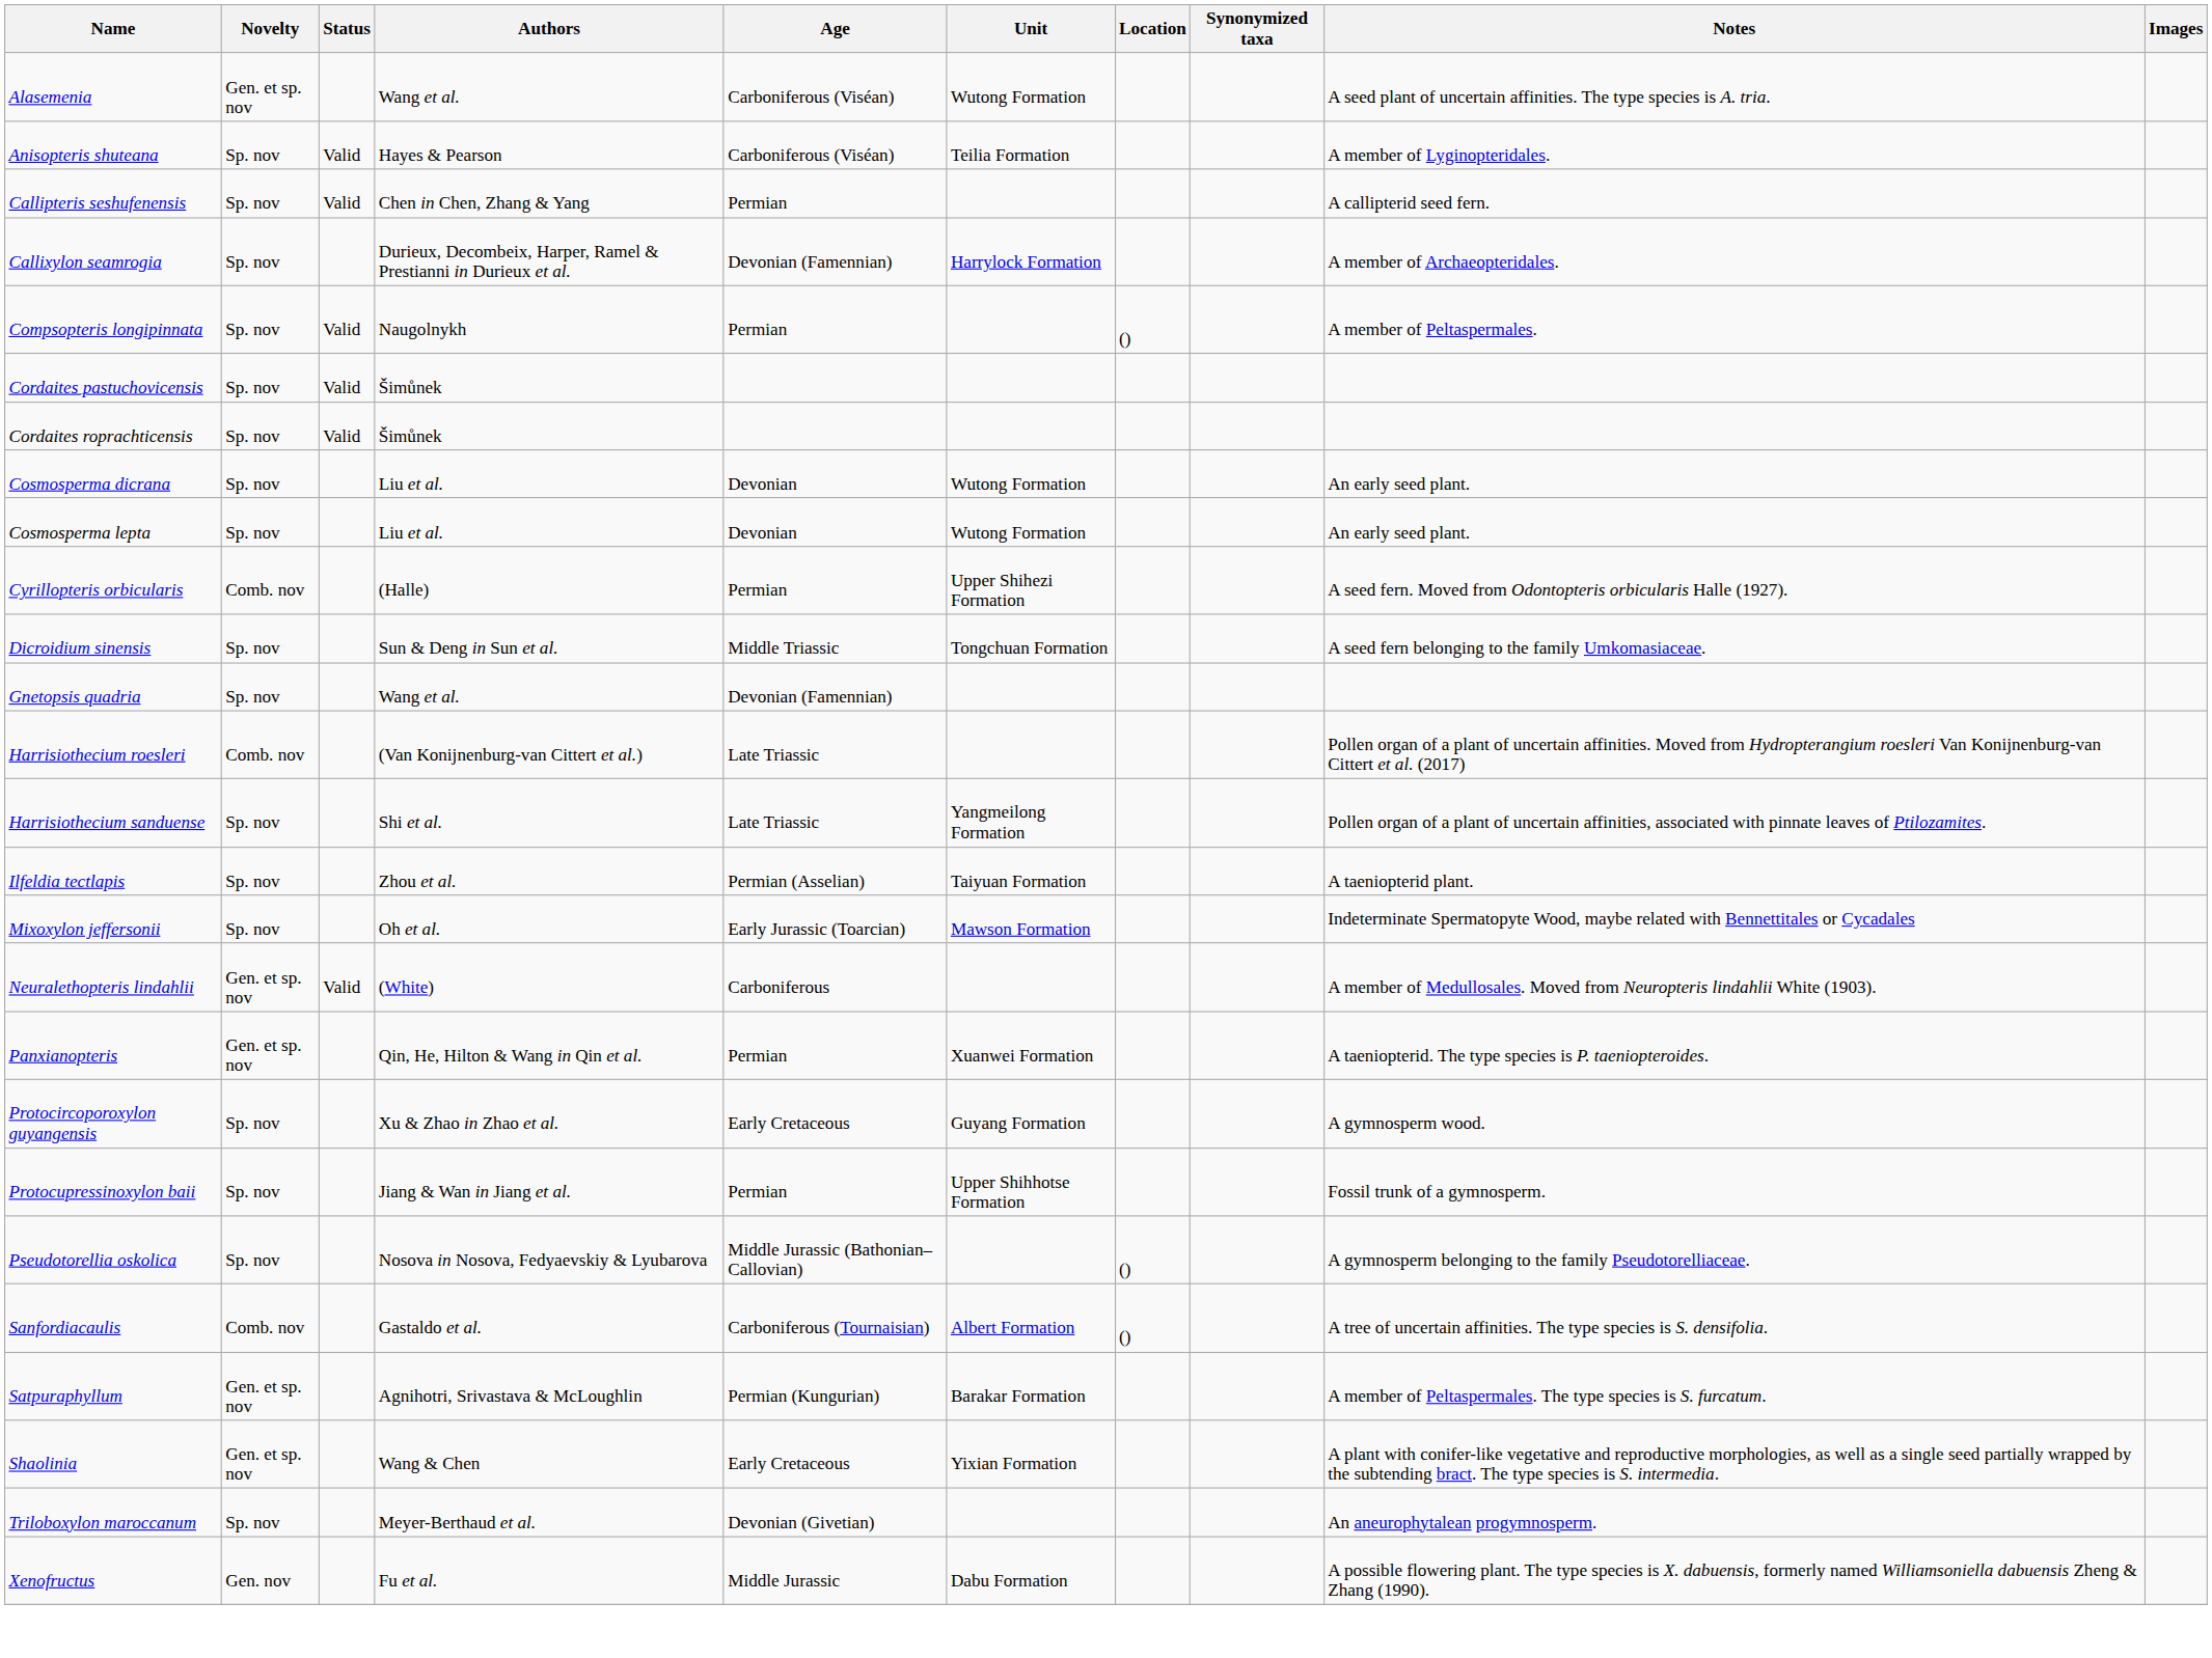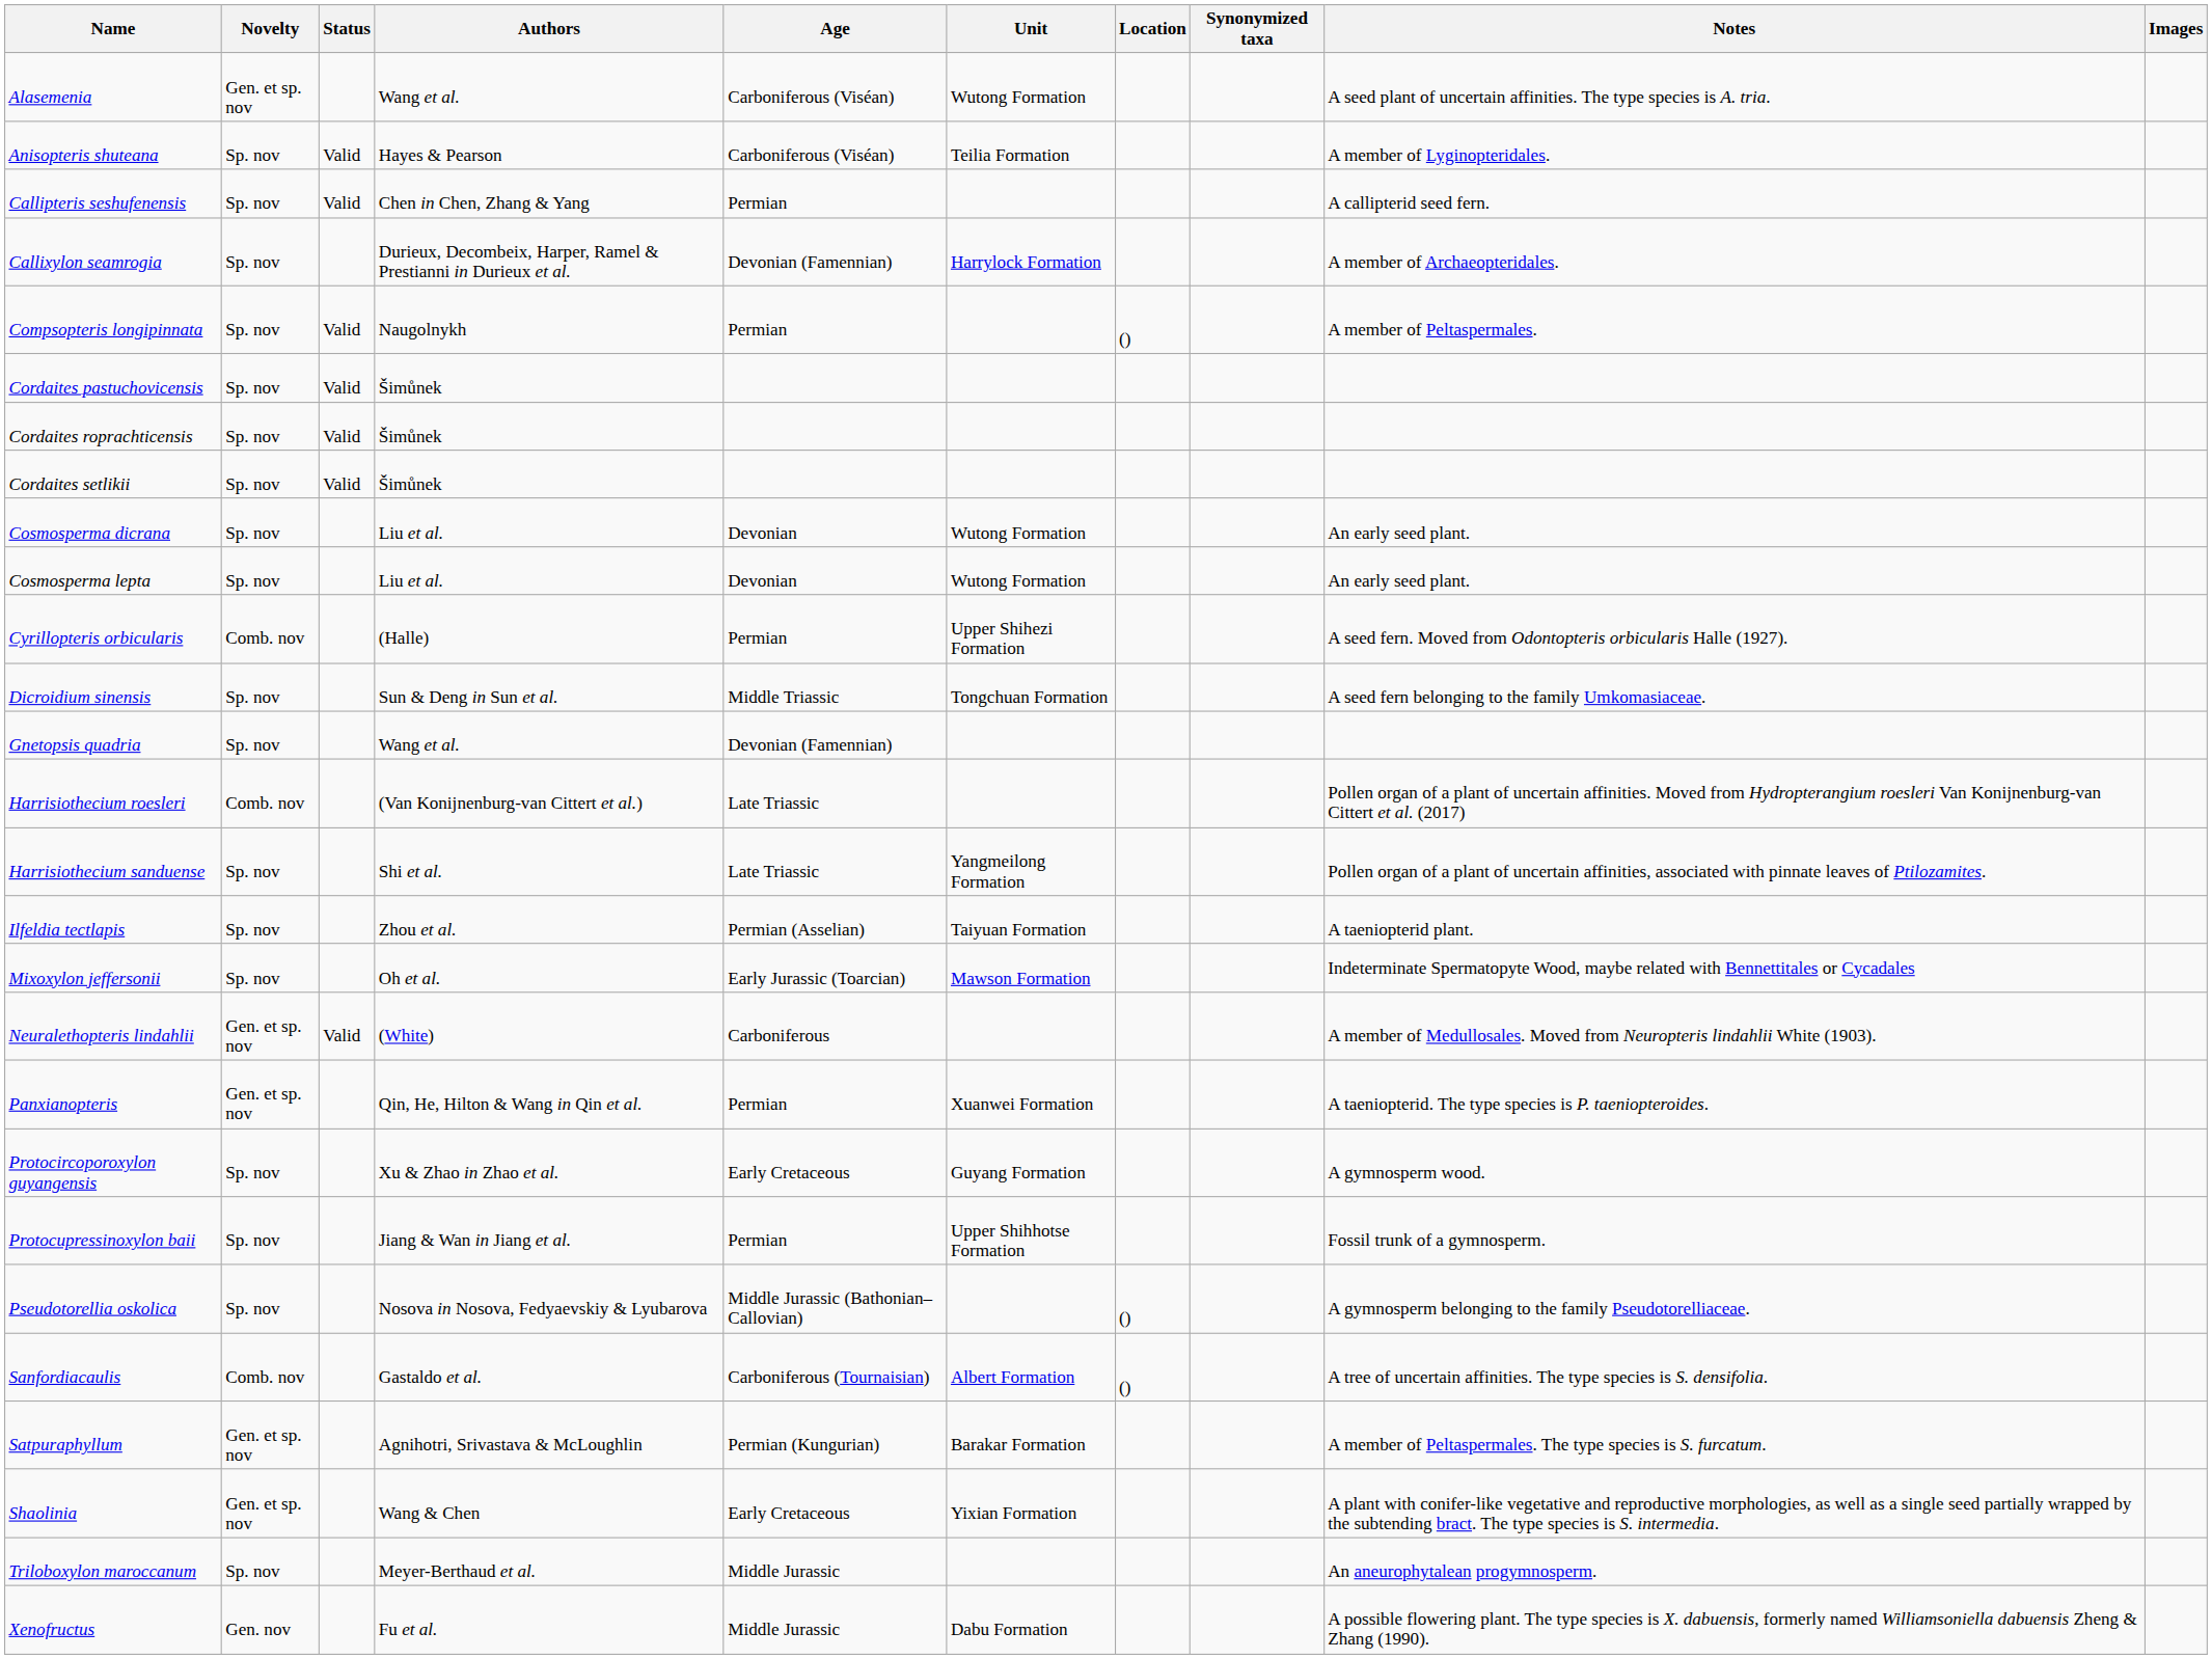 <table class="wikitable sortable" align="center" width="100%">
 <tr>
 <th>Name</th>
 <th>Novelty</th>
 <th>Status</th>
 <th>Authors</th>
 <th>Age</th>
 <th>Unit</th>
 <th>Location</th>
 <th>Synonymized taxa</th>
 <th>Notes</th>
 <th>Images</th>
 </tr>
 <tr>
 <td><br><em><a href='#'>Alasemenia</a></em></td>
 <td><br>Gen. et sp. nov</td>
 <td></td>
 <td><br>Wang <em>et al.</em></td>
 <td><br>Carboniferous (Viséan)</td>
 <td><br>Wutong Formation</td>
 <td><br></td>
 <td></td>
 <td><br>A seed plant of uncertain affinities. The type species is <em>A. tria</em>.</td>
 <td></td>
 </tr>
 <tr>
 <td><br><em><a href='#'>Anisopteris shuteana</a></em></td>
 <td><br>Sp. nov</td>
 <td><br>Valid</td>
 <td><br>Hayes & Pearson</td>
 <td><br>Carboniferous (Viséan)</td>
 <td><br>Teilia Formation</td>
 <td><br></td>
 <td></td>
 <td><br>A member of <a href='#'>Lyginopteridales</a>.</td>
 <td></td>
 </tr>
 <tr>
 <td><br><em><a href='#'>Callipteris seshufenensis</a></em></td>
 <td><br>Sp. nov</td>
 <td><br>Valid</td>
 <td><br>Chen <em>in</em> Chen, Zhang & Yang</td>
 <td><br>Permian</td>
 <td></td>
 <td><br></td>
 <td></td>
 <td><br>A callipterid seed fern.</td>
 <td></td>
 </tr>
 <tr>
 <td><br><em><a href='#'>Callixylon seamrogia</a></em></td>
 <td><br>Sp. nov</td>
 <td></td>
 <td><br>Durieux, Decombeix, Harper, Ramel & Prestianni <em>in</em> Durieux <em>et al.</em></td>
 <td><br>Devonian (Famennian)</td>
 <td><br><a href='#'>Harrylock Formation</a></td>
 <td><br></td>
 <td></td>
 <td><br>A member of <a href='#'>Archaeopteridales</a>.</td>
 <td></td>
 </tr>
 <tr>
 <td><br><em><a href='#'>Compsopteris longipinnata</a></em></td>
 <td><br>Sp. nov</td>
 <td><br>Valid</td>
 <td><br>Naugolnykh</td>
 <td><br>Permian</td>
 <td></td>
 <td><br><br>()</td>
 <td></td>
 <td><br>A member of <a href='#'>Peltaspermales</a>.</td>
 <td></td>
 </tr>
 <tr>
 <td><br><em><a href='#'>Cordaites pastuchovicensis</a></em></td>
 <td><br>Sp. nov</td>
 <td><br>Valid</td>
 <td><br>Šimůnek</td>
 <td></td>
 <td></td>
 <td><br></td>
 <td></td>
 <td></td>
 <td></td>
 </tr>
 <tr>
 <td><br><em>Cordaites roprachticensis</em></td>
+<td><br>Sp. nov</td>
+<td><br>Valid</td>
+<td><br>Šimůnek</td>
+<td></td>
+<td></td>
+<td><br></td>
+<td></td>
+<td></td>
+<td></td>
+</tr>
+<tr>
+<td><br><em>Cordaites setlikii</em></td>
 <td><br>Sp. nov</td>
 <td><br>Valid</td>
 <td><br>Šimůnek</td>
 <td></td>
 <td></td>
 <td><br></td>
 <td></td>
 <td></td>
 <td></td>
 </tr>
 <tr>
 <td><br><em><a href='#'>Cosmosperma dicrana</a></em></td>
 <td><br>Sp. nov</td>
 <td></td>
 <td><br>Liu <em>et al.</em></td>
 <td><br>Devonian</td>
 <td><br>Wutong Formation</td>
 <td><br></td>
 <td></td>
 <td><br>An early seed plant.</td>
 <td></td>
 </tr>
 <tr>
 <td><br><em>Cosmosperma lepta</em></td>
 <td><br>Sp. nov</td>
 <td></td>
 <td><br>Liu <em>et al.</em></td>
 <td><br>Devonian</td>
 <td><br>Wutong Formation</td>
 <td><br></td>
 <td></td>
 <td><br>An early seed plant.</td>
 <td></td>
 </tr>
 <tr>
 <td><br><em><a href='#'>Cyrillopteris orbicularis</a></em></td>
 <td><br>Comb. nov</td>
 <td></td>
 <td><br>(Halle)</td>
 <td><br>Permian</td>
 <td><br>Upper Shihezi Formation</td>
 <td><br></td>
 <td></td>
 <td><br>A seed fern. Moved from <em>Odontopteris orbicularis</em> Halle (1927).</td>
 <td></td>
 </tr>
 <tr>
 <td><br><em><a href='#'>Dicroidium sinensis</a></em></td>
 <td><br>Sp. nov</td>
 <td></td>
 <td><br>Sun & Deng <em>in</em> Sun <em>et al.</em></td>
 <td><br>Middle Triassic</td>
 <td><br>Tongchuan Formation</td>
 <td><br></td>
 <td></td>
 <td><br>A seed fern belonging to the family <a href='#'>Umkomasiaceae</a>.</td>
 <td></td>
 </tr>
 <tr>
 <td><br><em><a href='#'>Gnetopsis quadria</a></em></td>
 <td><br>Sp. nov</td>
 <td></td>
 <td><br>Wang <em>et al.</em></td>
 <td><br>Devonian (Famennian)</td>
 <td></td>
 <td><br></td>
 <td></td>
 <td></td>
 <td></td>
 </tr>
 <tr>
 <td><br><em><a href='#'>Harrisiothecium roesleri</a></em></td>
 <td><br>Comb. nov</td>
 <td></td>
 <td><br>(Van Konijnenburg-van Cittert <em>et al.</em>)</td>
 <td><br>Late Triassic</td>
 <td></td>
 <td><br></td>
 <td></td>
 <td><br>Pollen organ of a plant of uncertain affinities. Moved from <em>Hydropterangium roesleri</em> Van Konijnenburg-van Cittert <em>et al.</em> (2017)</td>
 <td></td>
 </tr>
 <tr>
 <td><br><em><a href='#'>Harrisiothecium sanduense</a></em></td>
 <td><br>Sp. nov</td>
 <td></td>
 <td><br>Shi <em>et al.</em></td>
 <td><br>Late Triassic</td>
 <td><br>Yangmeilong Formation</td>
 <td><br></td>
 <td></td>
 <td><br>Pollen organ of a plant of uncertain affinities, associated with pinnate leaves of <em><a href='#'>Ptilozamites</a></em>.</td>
 <td></td>
 </tr>
 <tr>
 <td><br><em><a href='#'>Ilfeldia tectlapis</a></em></td>
 <td><br>Sp. nov</td>
 <td></td>
 <td><br>Zhou <em>et al.</em></td>
 <td><br>Permian (Asselian)</td>
 <td><br>Taiyuan Formation</td>
 <td><br></td>
 <td></td>
 <td><br>A taeniopterid plant.</td>
 <td></td>
 </tr>
 <tr>
 <td><br><em><a href='#'>Mixoxylon jeffersonii</a></em></td>
 <td><br>Sp. nov</td>
 <td></td>
 <td><br>Oh <em>et al.</em></td>
 <td><br>Early Jurassic (Toarcian)</td>
 <td><br><a href='#'>Mawson Formation</a></td>
 <td><br></td>
 <td></td>
 <td>Indeterminate Spermatopyte Wood, maybe related with <a href='#'>Bennettitales</a> or <a href='#'>Cycadales</a></td>
 <td></td>
 </tr>
 <tr>
 <td><br><em><a href='#'>Neuralethopteris lindahlii</a></em></td>
 <td><br>Gen. et sp. nov</td>
 <td><br>Valid</td>
 <td><br>(<a href='#'>White</a>)</td>
 <td><br>Carboniferous</td>
 <td></td>
 <td><br></td>
 <td></td>
 <td><br>A member of <a href='#'>Medullosales</a>. Moved from <em>Neuropteris lindahlii</em> White (1903).</td>
 <td></td>
 </tr>
 <tr>
 <td><br><em><a href='#'>Panxianopteris</a></em></td>
 <td><br>Gen. et sp. nov</td>
 <td></td>
 <td><br>Qin, He, Hilton & Wang <em>in</em> Qin <em>et al.</em></td>
 <td><br>Permian</td>
 <td><br>Xuanwei Formation</td>
 <td><br></td>
 <td></td>
 <td><br>A taeniopterid. The type species is <em>P. taeniopteroides</em>.</td>
 <td></td>
 </tr>
 <tr>
 <td><br><em><a href='#'>Protocircoporoxylon guyangensis</a></em></td>
 <td><br>Sp. nov</td>
 <td></td>
 <td><br>Xu & Zhao <em>in</em> Zhao <em>et al.</em></td>
 <td><br>Early Cretaceous</td>
 <td><br>Guyang Formation</td>
 <td><br></td>
 <td></td>
 <td><br>A gymnosperm wood.</td>
 <td></td>
 </tr>
 <tr>
 <td><br><em><a href='#'>Protocupressinoxylon baii</a></em></td>
 <td><br>Sp. nov</td>
 <td></td>
 <td><br>Jiang & Wan <em>in</em> Jiang <em>et al.</em></td>
 <td><br>Permian</td>
 <td><br>Upper Shihhotse Formation</td>
 <td><br></td>
 <td></td>
 <td><br>Fossil trunk of a gymnosperm.</td>
 <td></td>
 </tr>
 <tr>
 <td><br><em><a href='#'>Pseudotorellia oskolica</a></em></td>
 <td><br>Sp. nov</td>
 <td></td>
 <td><br>Nosova <em>in</em> Nosova, Fedyaevskiy & Lyubarova</td>
 <td><br>Middle Jurassic (Bathonian–Callovian)</td>
 <td></td>
 <td><br><br>()</td>
 <td></td>
 <td><br>A gymnosperm belonging to the family <a href='#'>Pseudotorelliaceae</a>.</td>
 <td></td>
 </tr>
 <tr>
 <td><br><em><a href='#'>Sanfordiacaulis</a></em></td>
 <td><br>Comb. nov</td>
 <td></td>
 <td><br>Gastaldo <em>et al.</em></td>
 <td><br>Carboniferous (<a href='#'>Tournaisian</a>)</td>
 <td><br><a href='#'>Albert Formation</a></td>
 <td><br><br>()</td>
 <td></td>
 <td><br>A tree of uncertain affinities. The type species is <em>S. densifolia</em>.</td>
 <td></td>
 </tr>
 <tr>
 <td><br><em><a href='#'>Satpuraphyllum</a></em></td>
 <td><br>Gen. et sp. nov</td>
 <td></td>
 <td><br>Agnihotri, Srivastava & McLoughlin</td>
 <td><br>Permian (Kungurian)</td>
 <td><br>Barakar Formation</td>
 <td><br></td>
 <td></td>
 <td><br>A member of <a href='#'>Peltaspermales</a>. The type species is <em>S. furcatum</em>.</td>
 <td></td>
 </tr>
 <tr>
 <td><br><em><a href='#'>Shaolinia</a></em></td>
 <td><br>Gen. et sp. nov</td>
 <td></td>
 <td><br>Wang & Chen</td>
 <td><br>Early Cretaceous</td>
 <td><br>Yixian Formation</td>
 <td><br></td>
 <td></td>
 <td><br>A plant with conifer-like vegetative and reproductive morphologies, as well as a single seed partially wrapped by the subtending <a href='#'>bract</a>. The type species is <em>S. intermedia</em>.</td>
 <td></td>
 </tr>
 <tr>
 <td><br><em><a href='#'>Triloboxylon maroccanum</a></em></td>
 <td><br>Sp. nov</td>
 <td></td>
 <td><br>Meyer-Berthaud <em>et al.</em></td>
-<td><br>Devonian (Givetian)</td>
+<td><br>Middle Jurassic</td>
 <td></td>
 <td><br></td>
 <td></td>
 <td><br>An <a href='#'>aneurophytalean</a> <a href='#'>progymnosperm</a>.</td>
 <td></td>
 </tr>
 <tr>
 <td><br><em><a href='#'>Xenofructus</a></em></td>
 <td><br>Gen. nov</td>
 <td></td>
 <td><br>Fu <em>et al.</em></td>
 <td><br>Middle Jurassic</td>
 <td><br>Dabu Formation</td>
 <td><br></td>
 <td></td>
 <td><br>A possible flowering plant. The type species is <em>X. dabuensis</em>, formerly named <em>Williamsoniella dabuensis</em> Zheng & Zhang (1990).</td>
 <td></td>
 </tr>
 <tr>
 </tr>
 </table>
